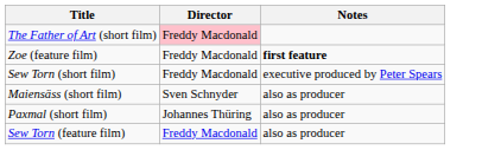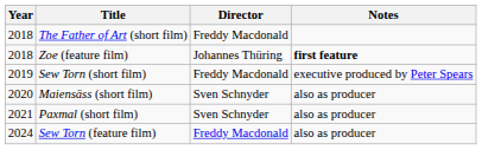 <table class="wikitable">
 <tr>
+<th>Year</th>
 <th>Title</th>
 <th>Director</th>
 <th>Notes</th>
 </tr>
 <tr>
+<td>2018</td>
 <td><em><a href='#'>The Father of Art</a></em> (short film)</td>
-<td style="background: pink;">Freddy Macdonald</td>
+<td>Freddy Macdonald</td>
 <td></td>
 </tr>
 <tr>
+<td>2018</td>
 <td><em>Zoe</em> (feature film)</td>
-<td>Freddy Macdonald</td>
+<td>Johannes Thüring</td>
 <td><strong>first feature</strong></td>
 </tr>
 <tr>
+<td>2019</td>
 <td><em>Sew Torn</em> (short film)</td>
 <td>Freddy Macdonald</td>
 <td>executive produced by <a href='#'>Peter Spears</a></td>
 </tr>
 <tr>
+<td>2020</td>
 <td><em>Maiensäss</em> (short film)</td>
 <td>Sven Schnyder</td>
 <td>also as producer</td>
 </tr>
 <tr>
+<td>2021</td>
 <td><em>Paxmal</em> (short film)</td>
-<td>Johannes Thüring</td>
+<td>Sven Schnyder</td>
 <td>also as producer</td>
 </tr>
 <tr>
+<td>2024</td>
 <td><em><a href='#'>Sew Torn</a></em> (feature film)</td>
 <td><a href='#'>Freddy Macdonald</a></td>
 <td>also as producer</td>
 </tr>
 </table>
